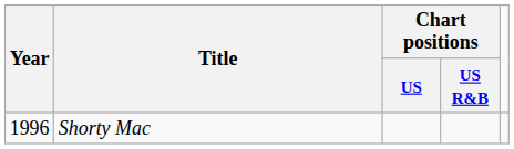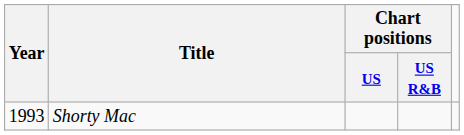 <table class="wikitable">
 <tr>
 <th width="28" rowspan="2"><strong>Year</strong></th>
 <th width="257" rowspan="2"><strong>Title</strong></th>
 <th colspan="2"><strong>Chart positions</strong></th>
 </tr>
 <tr>
 <th width="40" bgcolor="#EEEEEE"><small><a href='#'>US</a></small></th>
 <th width="40" bgcolor="#EEEEEE"><small><a href='#'>US R&B</a></small></th>
 </tr>
 <tr>
-<td align="left" rowspan="1">1996</td>
+<td align="left" rowspan="1">1993</td>
 <td><em>Shorty Mac</em></td>
 <td></td>
 <td></td>
 <td></td>
 </tr>
 </table>
